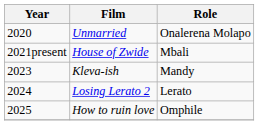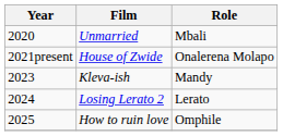 <table class="wikitable">
 <tr>
 <th>Year</th>
 <th>Film</th>
 <th>Role</th>
 </tr>
 <tr>
 <td>2020</td>
 <td><em><a href='#'>Unmarried</a></em></td>
-<td>Onalerena Molapo</td>
+<td>Mbali</td>
 </tr>
 <tr>
 <td>2021present</td>
 <td><em><a href='#'>House of Zwide</a></em></td>
-<td>Mbali</td>
+<td>Onalerena Molapo</td>
 </tr>
 <tr>
 <td>2023</td>
 <td><em>Kleva-ish</em></td>
 <td>Mandy</td>
 </tr>
 <tr>
 <td>2024</td>
 <td><em><a href='#'>Losing Lerato 2</a></em></td>
 <td>Lerato</td>
 </tr>
 <tr>
 <td>2025</td>
 <td><em>How to ruin love</em></td>
 <td>Omphile</td>
 </tr>
 <tr>
 </tr>
 </table>
